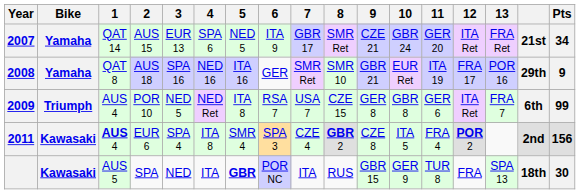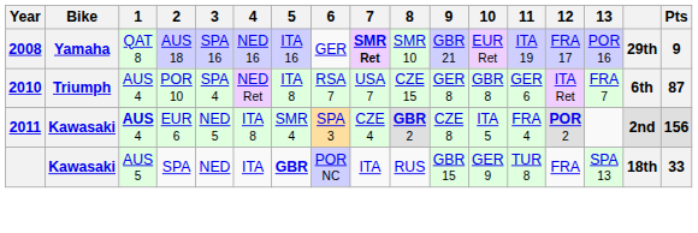 <table class="wikitable" style="text-align:center; font-size:90%">
 <tr>
 <th>Year</th>
 <th>Bike</th>
 <th>1</th>
 <th>2</th>
 <th>3</th>
 <th>4</th>
 <th>5</th>
 <th>6</th>
 <th>7</th>
 <th>8</th>
 <th>9</th>
 <th>10</th>
 <th>11</th>
 <th>12</th>
 <th>13</th>
 <th></th>
 <th>Pts</th>
 </tr>
 <tr>
-<th align="left"><a href='#'>2007</a></th>
-<th align="left"><a href='#'>Yamaha</a></th>
-<td style="background:#DFFFDF;"><a href='#'>QAT</a><br><small>14</small></td>
-<td style="background:#DFFFDF;"><a href='#'>AUS</a><br><small>15</small></td>
-<td style="background:#DFFFDF;"><a href='#'>EUR</a><br><small>13</small></td>
-<td style="background:#DFFFDF;"><a href='#'>SPA</a><br><small>6</small></td>
-<td style="background:#DFFFDF;"><a href='#'>NED</a><br><small>5</small></td>
-<td style="background:#DFFFDF;"><a href='#'>ITA</a><br><small>9</small></td>
-<td style="background:#CFCFFF;"><a href='#'>GBR</a><br><small>17</small></td>
-<td style="background:#EFCFFF;"><a href='#'>SMR</a><br><small>Ret</small></td>
-<td style="background:#CFCFFF;"><a href='#'>CZE</a><br><small>21</small></td>
-<td style="background:#CFCFFF;"><a href='#'>GBR</a><br><small>24</small></td>
-<td style="background:#CFCFFF;"><a href='#'>GER</a><br><small>20</small></td>
-<td style="background:#EFCFFF;"><a href='#'>ITA</a><br><small>Ret</small></td>
-<td style="background:#EFCFFF;"><a href='#'>FRA</a><br><small>Ret</small></td>
-<th>21st</th>
-<th>34</th>
-</tr>
-<tr>
 <th align="left"><a href='#'>2008</a></th>
 <th align="left"><a href='#'>Yamaha</a></th>
 <td style="background:#DFFFDF;"><a href='#'>QAT</a><br><small>8</small></td>
 <td style="background:#CFCFFF;"><a href='#'>AUS</a><br><small>18</small></td>
 <td style="background:#CFCFFF;"><a href='#'>SPA</a><br><small>16</small></td>
 <td style="background:#CFCFFF;"><a href='#'>NED</a><br><small>16</small></td>
 <td style="background:#CFCFFF;"><a href='#'>ITA</a><br><small>16</small></td>
 <td><a href='#'>GER</a></td>
-<td style="background:#EFCFFF;"><a href='#'>SMR</a><br><small>Ret</small></td>
+<td style="background:#EFCFFF;"><strong><a href='#'>SMR</a><br><small>Ret</small></strong></td>
 <td style="background:#DFFFDF;"><a href='#'>SMR</a><br><small>10</small></td>
 <td style="background:#CFCFFF;"><a href='#'>GBR</a><br><small>21</small></td>
 <td style="background:#EFCFFF;"><a href='#'>EUR</a><br><small>Ret</small></td>
 <td style="background:#CFCFFF;"><a href='#'>ITA</a><br><small>19</small></td>
 <td style="background:#CFCFFF;"><a href='#'>FRA</a><br><small>17</small></td>
 <td style="background:#CFCFFF;"><a href='#'>POR</a><br><small>16</small></td>
 <th>29th</th>
 <th>9</th>
 </tr>
 <tr>
-<th align="left"><a href='#'>2009</a></th>
+<th align="left"><a href='#'>2010</a></th>
 <th align="left"><a href='#'>Triumph</a></th>
 <td style="background:#DFFFDF;"><a href='#'>AUS</a><br><small>4</small></td>
 <td style="background:#DFFFDF;"><a href='#'>POR</a><br><small>10</small></td>
-<td style="background:#DFFFDF;"><a href='#'>NED</a><br><small>5</small></td>
+<td style="background:#DFFFDF;"><a href='#'>SPA</a><br><small>4</small></td>
 <td style="background:#EFCFFF;"><a href='#'>NED</a><br><small>Ret</small></td>
 <td style="background:#DFFFDF;"><a href='#'>ITA</a><br><small>8</small></td>
 <td style="background:#DFFFDF;"><a href='#'>RSA</a><br><small>7</small></td>
 <td style="background:#DFFFDF;"><a href='#'>USA</a><br><small>7</small></td>
 <td style="background:#DFFFDF;"><a href='#'>CZE</a><br><small>15</small></td>
 <td style="background:#DFFFDF;"><a href='#'>GER</a><br><small>8</small></td>
 <td style="background:#DFFFDF;"><a href='#'>GBR</a><br><small>8</small></td>
 <td style="background:#DFFFDF;"><a href='#'>GER</a><br><small>6</small></td>
 <td style="background:#EFCFFF;"><a href='#'>ITA</a><br><small>Ret</small></td>
 <td style="background:#DFFFDF;"><a href='#'>FRA</a><br><small>7</small></td>
 <th>6th</th>
-<th>99</th>
+<th>87</th>
 </tr>
 <tr>
 <th align="left"><a href='#'>2011</a></th>
 <th align="left"><a href='#'>Kawasaki</a></th>
 <td style="background:#DFFFDF;"><strong><a href='#'>AUS</a></strong><br><small>4</small></td>
 <td style="background:#DFFFDF;"><a href='#'>EUR</a><br><small>6</small></td>
-<td style="background:#DFFFDF;"><a href='#'>SPA</a><br><small>4</small></td>
+<td style="background:#DFFFDF;"><a href='#'>NED</a><br><small>5</small></td>
 <td style="background:#DFFFDF;"><a href='#'>ITA</a><br><small>8</small></td>
 <td style="background:#DFFFDF;"><a href='#'>SMR</a><br><small>4</small></td>
 <td style="background:#ffdf9f;"><a href='#'>SPA</a><br><small>3</small></td>
 <td style="background:#DFFFDF;"><a href='#'>CZE</a><br><small>4</small></td>
 <td style="background:#dfdfdf;"><strong><a href='#'>GBR</a></strong><br><small>2</small></td>
 <td style="background:#DFFFDF;"><a href='#'>CZE</a><br><small>8</small></td>
 <td style="background:#DFFFDF;"><a href='#'>ITA</a><br><small>5</small></td>
 <td style="background:#DFFFDF;"><a href='#'>FRA</a><br><small>4</small></td>
 <td style="background:#dfdfdf;"><strong><a href='#'>POR</a></strong><br><small>2</small></td>
 <td></td>
 <td style="background:#dfdfdf;"><strong>2nd</strong></td>
 <td style="background:#dfdfdf;"><strong>156</strong></td>
 </tr>
 <tr>
 <th align="left"></th>
 <th align="left"><a href='#'>Kawasaki</a></th>
 <td style="background:#DFFFDF;"><a href='#'>AUS</a><br><small>5</small></td>
 <td><a href='#'>SPA</a></td>
 <td><a href='#'>NED</a></td>
 <td><a href='#'>ITA</a></td>
 <td><strong><a href='#'>GBR</a></strong></td>
 <td style="background:#CFCFFF;"><a href='#'>POR</a><br><small>NC</small></td>
 <td><a href='#'>ITA</a></td>
 <td><a href='#'>RUS</a></td>
 <td style="background:#DFFFDF;"><a href='#'>GBR</a><br><small>15</small></td>
 <td style="background:#DFFFDF;"><a href='#'>GER</a><br><small>9</small></td>
 <td style="background:#DFFFDF;"><a href='#'>TUR</a><br><small>8</small></td>
 <td><a href='#'>FRA</a></td>
 <td style="background:#DFFFDF;"><a href='#'>SPA</a><br><small>13</small></td>
 <th>18th</th>
-<th>30</th>
+<th>33</th>
 </tr>
 </table>
